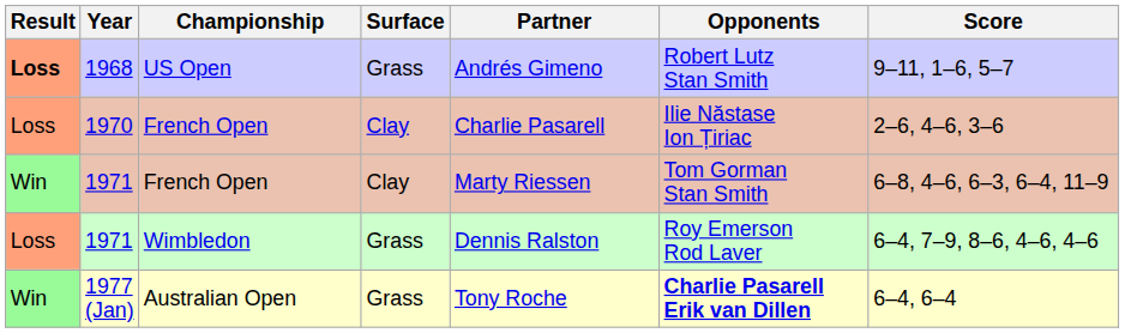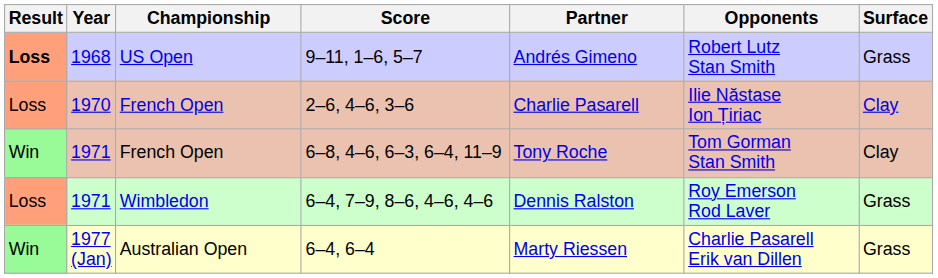 <table class="sortable wikitable">
 <tr>
 <th style="width:40px">Result</th>
 <th style="width:35px">Year</th>
 <th style="width:160px">Championship</th>
-<th style="width:50px">Surface</th>
+<th style="width:180px" class="unsortable">Score</th>
 <th style="width:150px">Partner</th>
 <th style="width:150px">Opponents</th>
-<th style="width:180px" class="unsortable">Score</th>
+<th style="width:50px">Surface</th>
 </tr>
 <tr style="background:#CCCCFF;">
 <td style="background:#ffa07a;"><strong>Loss</strong></td>
 <td><a href='#'>1968</a></td>
 <td><a href='#'>US Open</a></td>
-<td>Grass</td>
+<td>9–11, 1–6, 5–7</td>
 <td> <a href='#'>Andrés Gimeno</a></td>
 <td> <a href='#'>Robert Lutz</a><br> <a href='#'>Stan Smith</a></td>
-<td>9–11, 1–6, 5–7</td>
+<td>Grass</td>
 </tr>
 <tr style="background:#ebc2af;">
 <td style="background:#ffa07a;">Loss</td>
 <td><a href='#'>1970</a></td>
 <td><a href='#'>French Open</a></td>
-<td><a href='#'>Clay</a></td>
+<td>2–6, 4–6, 3–6</td>
 <td> <a href='#'>Charlie Pasarell</a></td>
 <td> <a href='#'>Ilie Năstase</a><br> <a href='#'>Ion Țiriac</a></td>
-<td>2–6, 4–6, 3–6</td>
+<td><a href='#'>Clay</a></td>
 </tr>
 <tr style="background:#ebc2af;">
 <td style="background:#98fb98;">Win</td>
 <td><a href='#'>1971</a></td>
 <td>French Open</td>
+<td>6–8, 4–6, 6–3, 6–4, 11–9</td>
+<td> <a href='#'>Tony Roche</a></td>
+<td> <a href='#'>Tom Gorman</a><br> <a href='#'>Stan Smith</a></td>
 <td>Clay</td>
-<td> <a href='#'>Marty Riessen</a></td>
-<td> <a href='#'>Tom Gorman</a><br> <a href='#'>Stan Smith</a></td>
-<td>6–8, 4–6, 6–3, 6–4, 11–9</td>
 </tr>
 <tr style="background:#cfc;">
 <td style="background:#ffa07a;">Loss</td>
 <td><a href='#'>1971</a></td>
 <td><a href='#'>Wimbledon</a></td>
-<td>Grass</td>
+<td>6–4, 7–9, 8–6, 4–6, 4–6</td>
 <td> <a href='#'>Dennis Ralston</a></td>
 <td> <a href='#'>Roy Emerson</a><br> <a href='#'>Rod Laver</a></td>
-<td>6–4, 7–9, 8–6, 4–6, 4–6</td>
+<td>Grass</td>
 </tr>
 <tr style="background:#ffc;">
 <td style="background:#98fb98;">Win</td>
 <td><a href='#'>1977 (Jan)</a></td>
 <td>Australian Open</td>
+<td>6–4, 6–4</td>
+<td> <a href='#'>Marty Riessen</a></td>
+<td> <a href='#'>Charlie Pasarell</a><br> <a href='#'>Erik van Dillen</a></td>
 <td>Grass</td>
-<td> <a href='#'>Tony Roche</a></td>
-<td><strong> <a href='#'>Charlie Pasarell</a><br> <a href='#'>Erik van Dillen</a></strong></td>
-<td>6–4, 6–4</td>
 </tr>
 </table>
